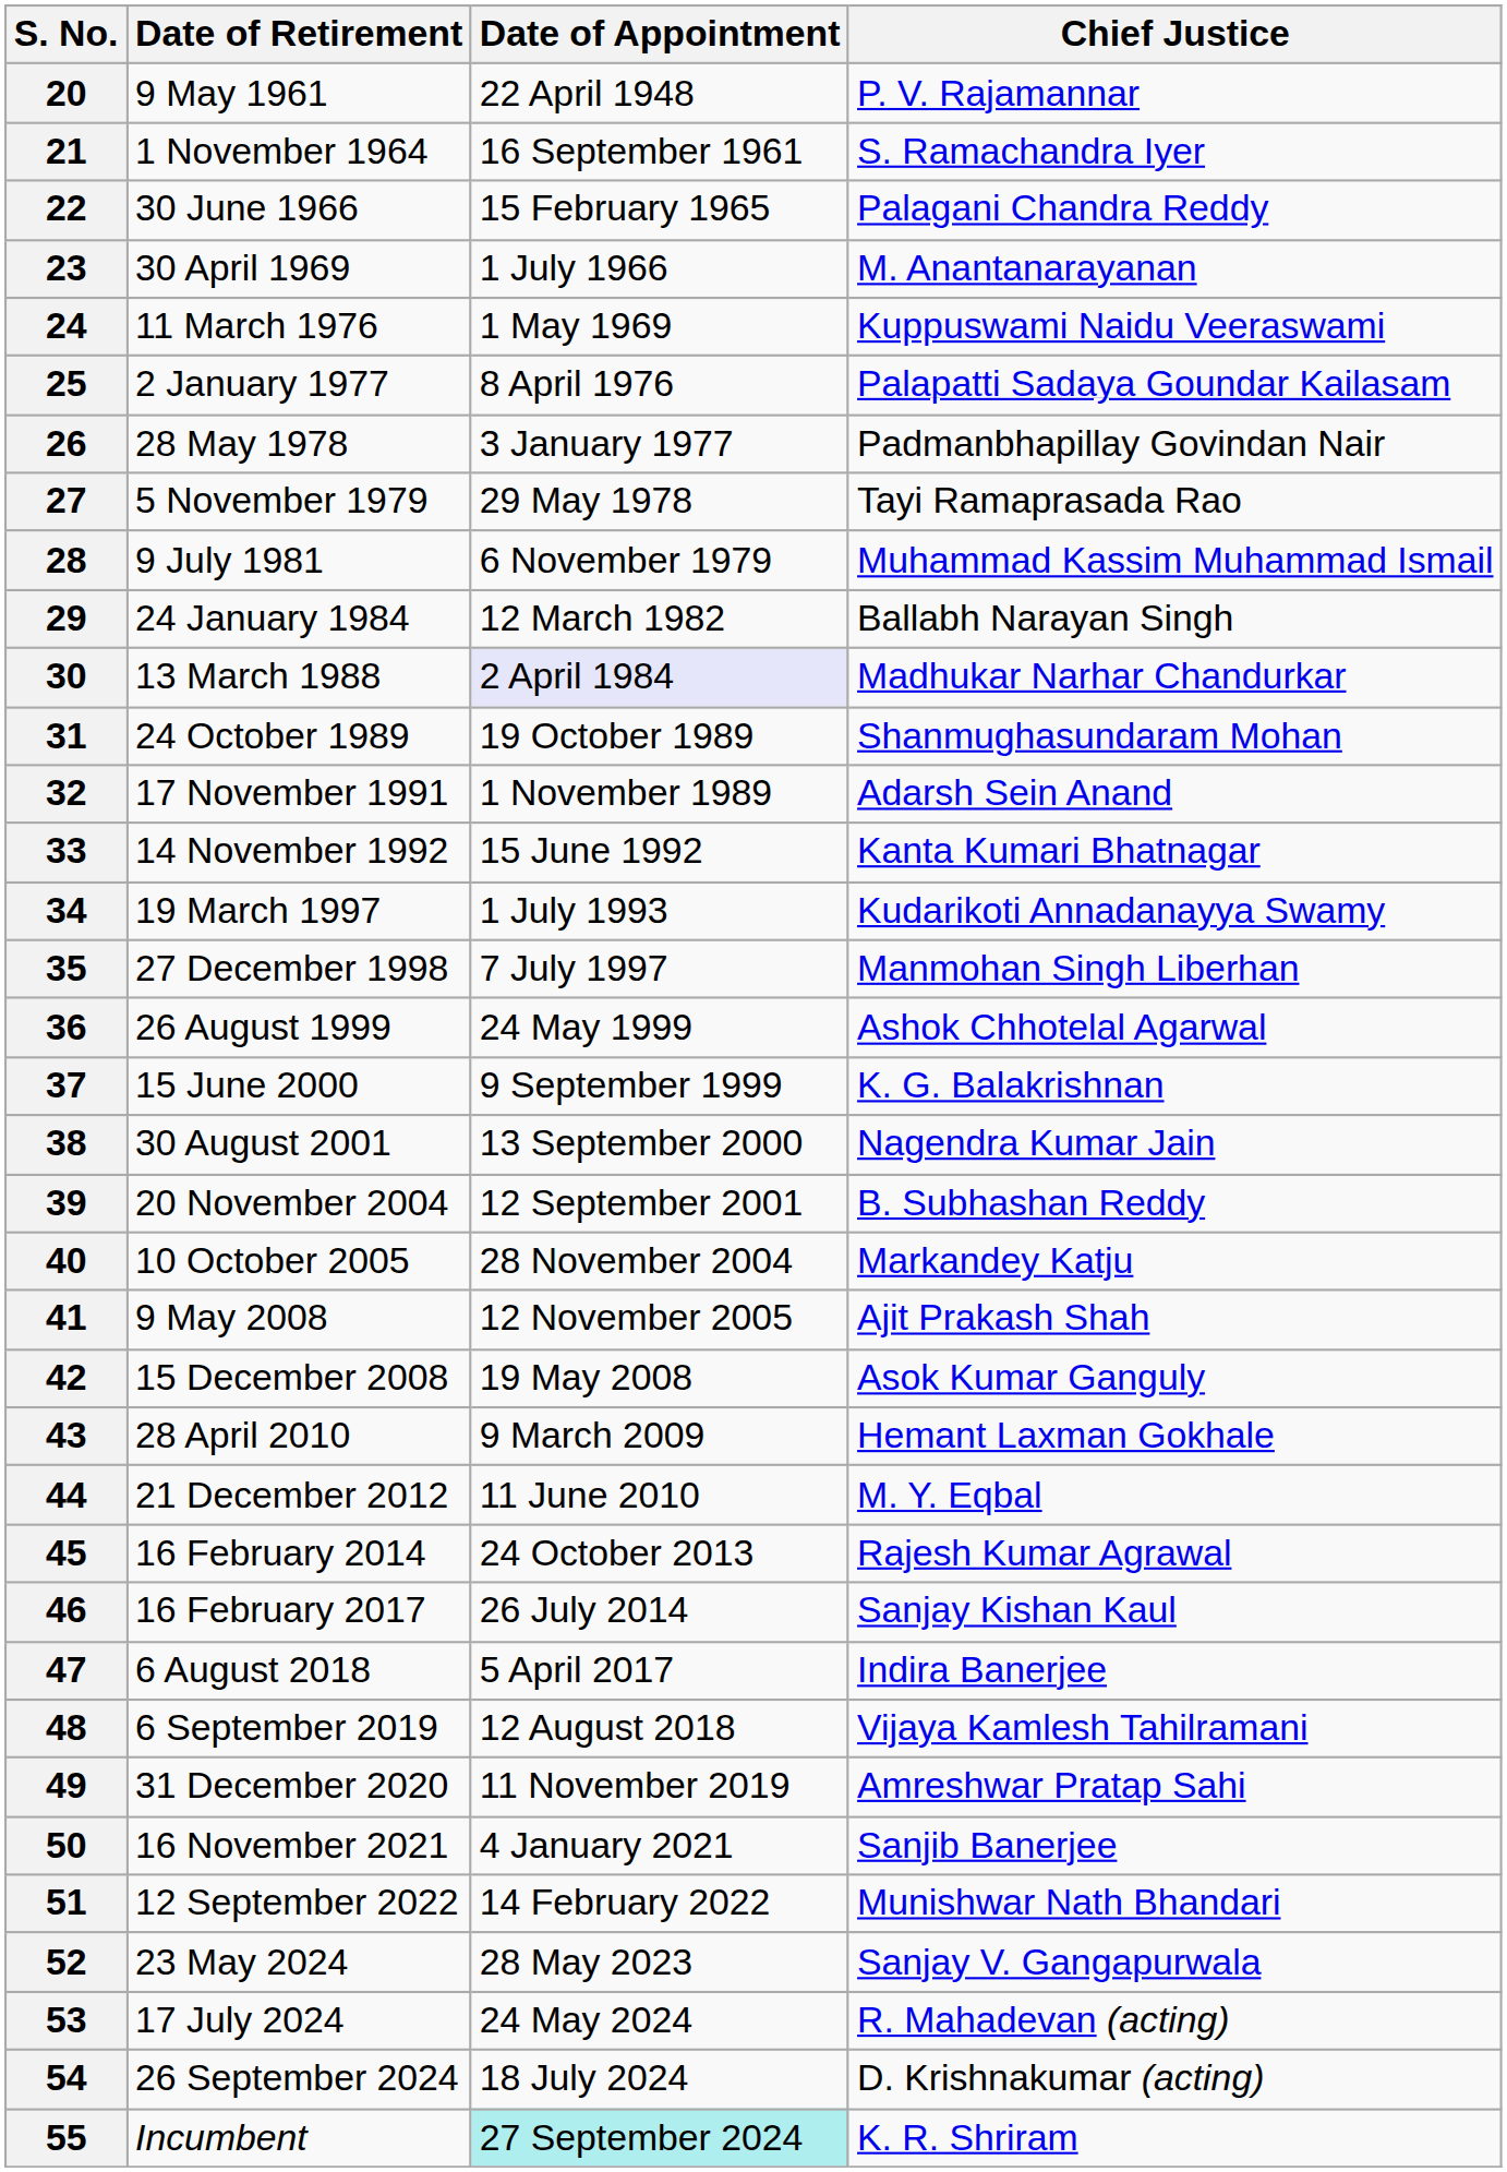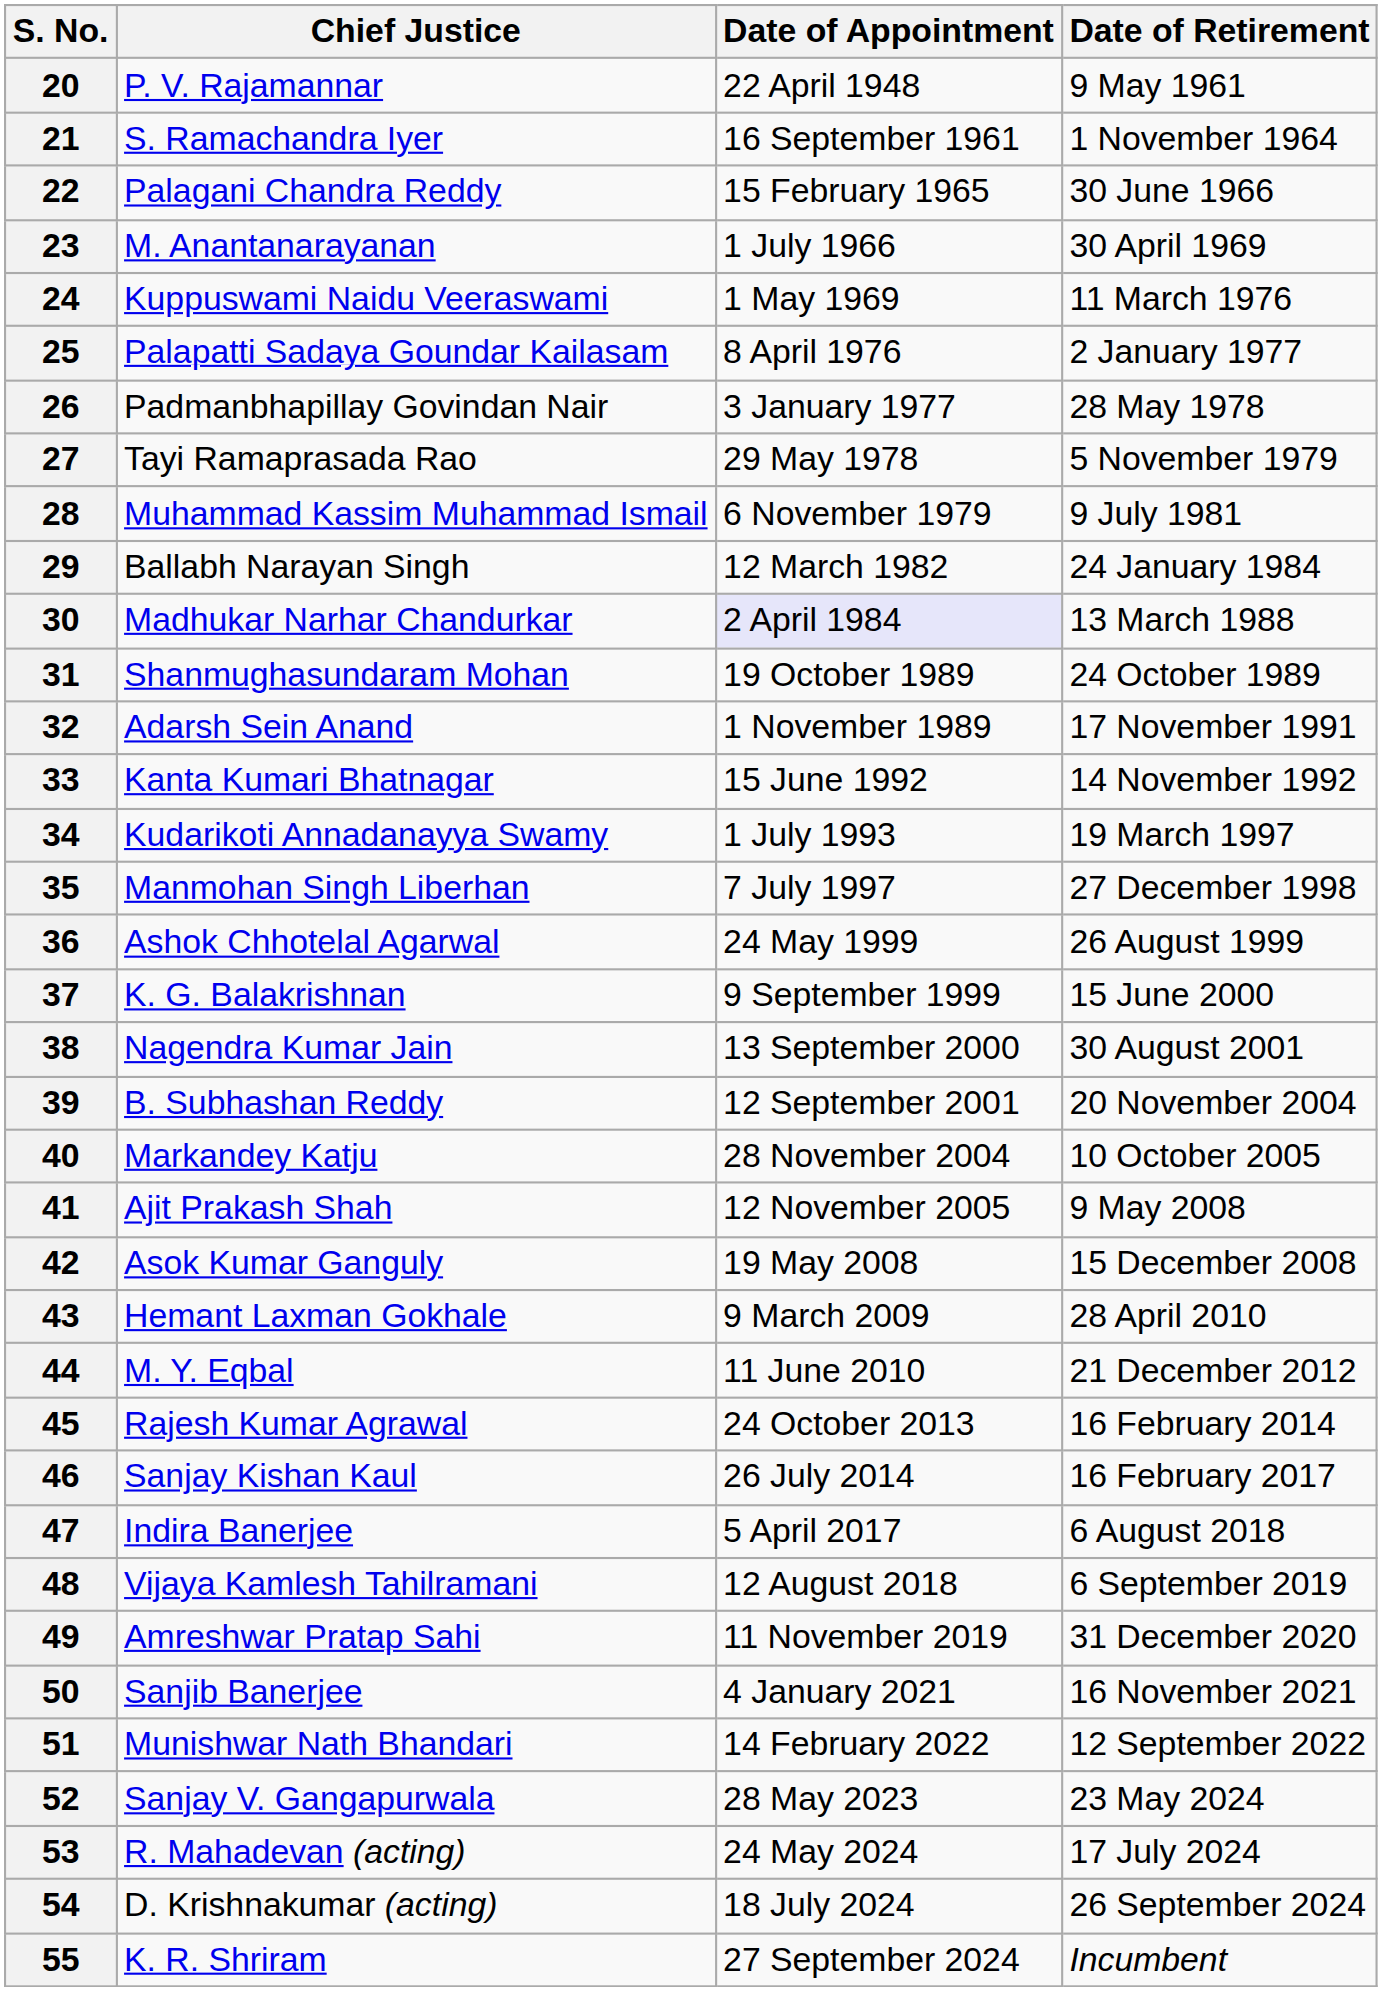 <table class="wikitable sortable">
 <tr>
 <th>S. No.</th>
+<th>Chief Justice</th>
+<th>Date of Appointment</th>
 <th>Date of Retirement</th>
-<th>Date of Appointment</th>
-<th>Chief Justice</th>
 </tr>
 <tr>
 <th>20</th>
+<td><a href='#'>P. V. Rajamannar</a></td>
+<td>22 April 1948</td>
 <td>9 May 1961</td>
-<td>22 April 1948</td>
-<td><a href='#'>P. V. Rajamannar</a></td>
 </tr>
 <tr>
 <th>21</th>
+<td><a href='#'>S. Ramachandra Iyer</a></td>
+<td>16 September 1961</td>
 <td>1 November 1964</td>
-<td>16 September 1961</td>
-<td><a href='#'>S. Ramachandra Iyer</a></td>
 </tr>
 <tr>
 <th>22</th>
+<td><a href='#'>Palagani Chandra Reddy</a></td>
+<td>15 February 1965</td>
 <td>30 June 1966</td>
-<td>15 February 1965</td>
-<td><a href='#'>Palagani Chandra Reddy</a></td>
 </tr>
 <tr>
 <th>23</th>
+<td><a href='#'>M. Anantanarayanan</a></td>
+<td>1 July 1966</td>
 <td>30 April 1969</td>
-<td>1 July 1966</td>
-<td><a href='#'>M. Anantanarayanan</a></td>
 </tr>
 <tr>
 <th>24</th>
+<td><a href='#'>Kuppuswami Naidu Veeraswami</a></td>
+<td>1 May 1969</td>
 <td>11 March 1976</td>
-<td>1 May 1969</td>
-<td><a href='#'>Kuppuswami Naidu Veeraswami</a></td>
 </tr>
 <tr>
 <th>25</th>
+<td><a href='#'>Palapatti Sadaya Goundar Kailasam</a></td>
+<td>8 April 1976</td>
 <td>2 January 1977</td>
-<td>8 April 1976</td>
-<td><a href='#'>Palapatti Sadaya Goundar Kailasam</a></td>
 </tr>
 <tr>
 <th>26</th>
+<td>Padmanbhapillay Govindan Nair</td>
+<td>3 January 1977</td>
 <td>28 May 1978</td>
-<td>3 January 1977</td>
-<td>Padmanbhapillay Govindan Nair</td>
 </tr>
 <tr>
 <th>27</th>
+<td>Tayi Ramaprasada Rao</td>
+<td>29 May 1978</td>
 <td>5 November 1979</td>
-<td>29 May 1978</td>
-<td>Tayi Ramaprasada Rao</td>
 </tr>
 <tr>
 <th>28</th>
+<td><a href='#'>Muhammad Kassim Muhammad Ismail</a></td>
+<td>6 November 1979</td>
 <td>9 July 1981</td>
-<td>6 November 1979</td>
-<td><a href='#'>Muhammad Kassim Muhammad Ismail</a></td>
 </tr>
 <tr>
 <th>29</th>
+<td>Ballabh Narayan Singh</td>
+<td>12 March 1982</td>
 <td>24 January 1984</td>
-<td>12 March 1982</td>
-<td>Ballabh Narayan Singh</td>
 </tr>
 <tr>
 <th>30</th>
+<td><a href='#'>Madhukar Narhar Chandurkar</a></td>
+<td style="background: lavender;">2 April 1984</td>
 <td>13 March 1988</td>
-<td style="background: lavender;">2 April 1984</td>
-<td><a href='#'>Madhukar Narhar Chandurkar</a></td>
 </tr>
 <tr>
 <th>31</th>
+<td><a href='#'>Shanmughasundaram Mohan</a></td>
+<td>19 October 1989</td>
 <td>24 October 1989</td>
-<td>19 October 1989</td>
-<td><a href='#'>Shanmughasundaram Mohan</a></td>
 </tr>
 <tr>
 <th>32</th>
+<td><a href='#'>Adarsh Sein Anand</a></td>
+<td>1 November 1989</td>
 <td>17 November 1991</td>
-<td>1 November 1989</td>
-<td><a href='#'>Adarsh Sein Anand</a></td>
 </tr>
 <tr>
 <th>33</th>
+<td><a href='#'>Kanta Kumari Bhatnagar</a></td>
+<td>15 June 1992</td>
 <td>14 November 1992</td>
-<td>15 June 1992</td>
-<td><a href='#'>Kanta Kumari Bhatnagar</a></td>
 </tr>
 <tr>
 <th>34</th>
+<td><a href='#'>Kudarikoti Annadanayya Swamy</a></td>
+<td>1 July 1993</td>
 <td>19 March 1997</td>
-<td>1 July 1993</td>
-<td><a href='#'>Kudarikoti Annadanayya Swamy</a></td>
 </tr>
 <tr>
 <th>35</th>
+<td><a href='#'>Manmohan Singh Liberhan</a></td>
+<td>7 July 1997</td>
 <td>27 December 1998</td>
-<td>7 July 1997</td>
-<td><a href='#'>Manmohan Singh Liberhan</a></td>
 </tr>
 <tr>
 <th>36</th>
+<td><a href='#'>Ashok Chhotelal Agarwal</a></td>
+<td>24 May 1999</td>
 <td>26 August 1999</td>
-<td>24 May 1999</td>
-<td><a href='#'>Ashok Chhotelal Agarwal</a></td>
 </tr>
 <tr>
 <th>37</th>
+<td><a href='#'>K. G. Balakrishnan</a></td>
+<td>9 September 1999</td>
 <td>15 June 2000</td>
-<td>9 September 1999</td>
-<td><a href='#'>K. G. Balakrishnan</a></td>
 </tr>
 <tr>
 <th>38</th>
+<td><a href='#'>Nagendra Kumar Jain</a></td>
+<td>13 September 2000</td>
 <td>30 August 2001</td>
-<td>13 September 2000</td>
-<td><a href='#'>Nagendra Kumar Jain</a></td>
 </tr>
 <tr>
 <th>39</th>
+<td><a href='#'>B. Subhashan Reddy</a></td>
+<td>12 September 2001</td>
 <td>20 November 2004</td>
-<td>12 September 2001</td>
-<td><a href='#'>B. Subhashan Reddy</a></td>
 </tr>
 <tr>
 <th>40</th>
+<td><a href='#'>Markandey Katju</a></td>
+<td>28 November 2004</td>
 <td>10 October 2005</td>
-<td>28 November 2004</td>
-<td><a href='#'>Markandey Katju</a></td>
 </tr>
 <tr>
 <th>41</th>
+<td><a href='#'>Ajit Prakash Shah</a></td>
+<td>12 November 2005</td>
 <td>9 May 2008</td>
-<td>12 November 2005</td>
-<td><a href='#'>Ajit Prakash Shah</a></td>
 </tr>
 <tr>
 <th>42</th>
+<td><a href='#'>Asok Kumar Ganguly</a></td>
+<td>19 May 2008</td>
 <td>15 December 2008</td>
-<td>19 May 2008</td>
-<td><a href='#'>Asok Kumar Ganguly</a></td>
 </tr>
 <tr>
 <th>43</th>
+<td><a href='#'>Hemant Laxman Gokhale</a></td>
+<td>9 March 2009</td>
 <td>28 April 2010</td>
-<td>9 March 2009</td>
-<td><a href='#'>Hemant Laxman Gokhale</a></td>
 </tr>
 <tr>
 <th>44</th>
+<td><a href='#'>M. Y. Eqbal</a></td>
+<td>11 June 2010</td>
 <td>21 December 2012</td>
-<td>11 June 2010</td>
-<td><a href='#'>M. Y. Eqbal</a></td>
 </tr>
 <tr>
 <th>45</th>
+<td><a href='#'>Rajesh Kumar Agrawal</a></td>
+<td>24 October 2013</td>
 <td>16 February 2014</td>
-<td>24 October 2013</td>
-<td><a href='#'>Rajesh Kumar Agrawal</a></td>
 </tr>
 <tr>
 <th>46</th>
+<td><a href='#'>Sanjay Kishan Kaul</a></td>
+<td>26 July 2014</td>
 <td>16 February 2017</td>
-<td>26 July 2014</td>
-<td><a href='#'>Sanjay Kishan Kaul</a></td>
 </tr>
 <tr>
 <th>47</th>
+<td><a href='#'>Indira Banerjee</a></td>
+<td>5 April 2017</td>
 <td>6 August 2018</td>
-<td>5 April 2017</td>
-<td><a href='#'>Indira Banerjee</a></td>
 </tr>
 <tr>
 <th>48</th>
+<td><a href='#'>Vijaya Kamlesh Tahilramani</a></td>
+<td>12 August 2018</td>
 <td>6 September 2019</td>
-<td>12 August 2018</td>
-<td><a href='#'>Vijaya Kamlesh Tahilramani</a></td>
 </tr>
 <tr>
 <th>49</th>
+<td><a href='#'>Amreshwar Pratap Sahi</a></td>
+<td>11 November 2019</td>
 <td>31 December 2020</td>
-<td>11 November 2019</td>
-<td><a href='#'>Amreshwar Pratap Sahi</a></td>
 </tr>
 <tr>
 <th>50</th>
+<td><a href='#'>Sanjib Banerjee</a></td>
+<td>4 January 2021</td>
 <td>16 November 2021</td>
-<td>4 January 2021</td>
-<td><a href='#'>Sanjib Banerjee</a></td>
 </tr>
 <tr>
 <th>51</th>
+<td><a href='#'>Munishwar Nath Bhandari</a></td>
+<td>14 February 2022</td>
 <td>12 September 2022</td>
-<td>14 February 2022</td>
-<td><a href='#'>Munishwar Nath Bhandari</a></td>
 </tr>
 <tr>
 <th>52</th>
+<td><a href='#'>Sanjay V. Gangapurwala</a></td>
+<td>28 May 2023</td>
 <td>23 May 2024</td>
-<td>28 May 2023</td>
-<td><a href='#'>Sanjay V. Gangapurwala</a></td>
 </tr>
 <tr>
 <th>53</th>
+<td><a href='#'>R. Mahadevan</a> <em>(acting)</em></td>
+<td>24 May 2024</td>
 <td>17 July 2024</td>
-<td>24 May 2024</td>
-<td><a href='#'>R. Mahadevan</a> <em>(acting)</em></td>
 </tr>
 <tr>
 <th>54</th>
+<td>D. Krishnakumar <em>(acting)</em></td>
+<td>18 July 2024</td>
 <td>26 September 2024</td>
-<td>18 July 2024</td>
-<td>D. Krishnakumar <em>(acting)</em></td>
 </tr>
 <tr>
 <th>55</th>
+<td><a href='#'>K. R. Shriram</a></td>
+<td>27 September 2024</td>
 <td><em>Incumbent</em></td>
-<td style="background: paleturquoise;">27 September 2024</td>
-<td><a href='#'>K. R. Shriram</a></td>
 </tr>
 </table>
